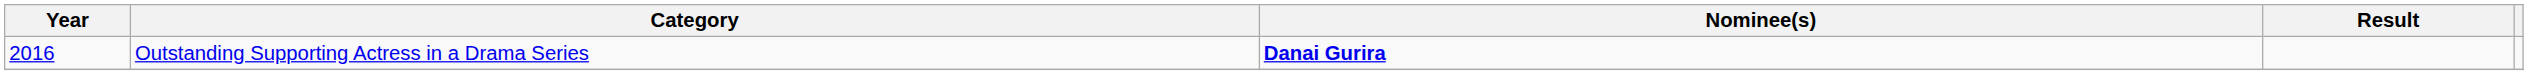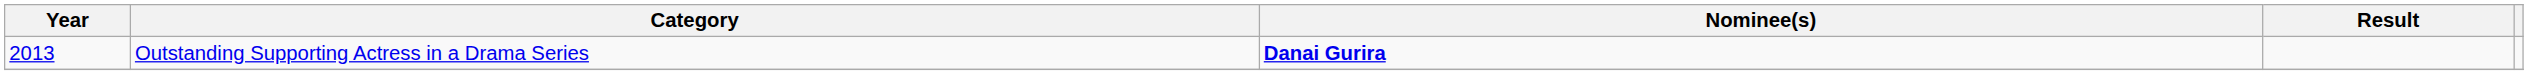 <table class="wikitable" width=100%>
 <tr>
 <th width=5%>Year</th>
 <th width=45%>Category</th>
 <th width=40%>Nominee(s)</th>
 <th width=10%>Result</th>
 <th width=5%></th>
 </tr>
 <tr>
-<td rowspan=1><a href='#'>2016</a></td>
+<td rowspan=1><a href='#'>2013</a></td>
 <td><a href='#'>Outstanding Supporting Actress in a Drama Series</a></td>
 <td><strong><a href='#'>Danai Gurira</a></strong></td>
 <td></td>
 <td></td>
 </tr>
 <tr>
 </tr>
 </table>
